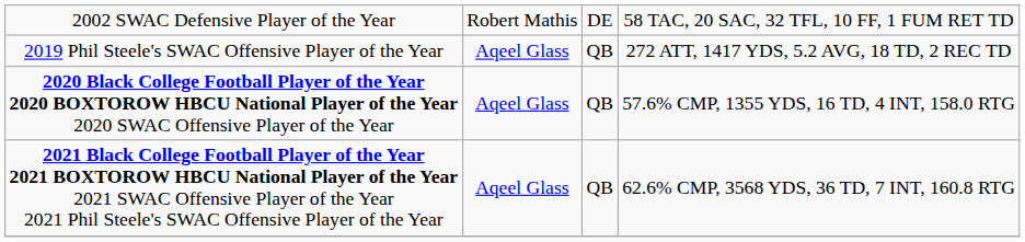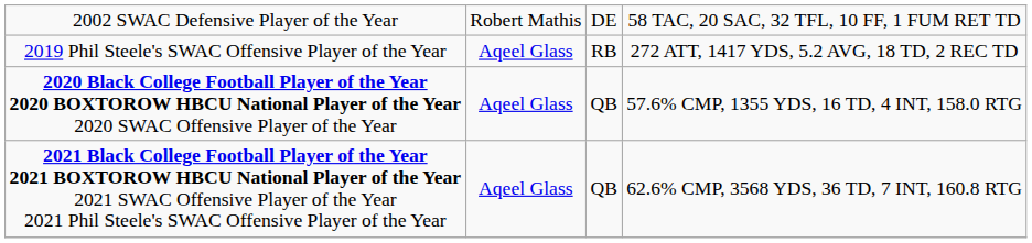 <table class="wikitable">
 <tr align="center">
 <td>2002 SWAC Defensive Player of the Year</td>
 <td>Robert Mathis</td>
 <td>DE</td>
 <td>58 TAC, 20 SAC, 32 TFL, 10 FF, 1 FUM RET TD</td>
 </tr>
 <tr align="center">
 <td><a href='#'>2019</a> Phil Steele's SWAC Offensive Player of the Year</td>
 <td><a href='#'>Aqeel Glass</a></td>
-<td>QB</td>
+<td>RB</td>
 <td>272 ATT, 1417 YDS, 5.2 AVG, 18 TD, 2 REC TD</td>
 </tr>
 <tr align="center">
 <td><strong><a href='#'>2020 Black College Football Player of the Year</a></strong><br><strong>2020 BOXTOROW HBCU National Player of the Year</strong><br>2020 SWAC Offensive Player of the Year</td>
 <td><a href='#'>Aqeel Glass</a></td>
 <td>QB</td>
 <td>57.6% CMP, 1355 YDS, 16 TD, 4 INT, 158.0 RTG</td>
 </tr>
 <tr align="center">
 <td><strong><a href='#'>2021 Black College Football Player of the Year</a></strong><br><strong>2021 BOXTOROW HBCU National Player of the Year</strong><br>2021 SWAC Offensive Player of the Year<br>2021 Phil Steele's SWAC Offensive Player of the Year</td>
 <td><a href='#'>Aqeel Glass</a></td>
 <td>QB</td>
 <td>62.6% CMP, 3568 YDS, 36 TD, 7 INT, 160.8 RTG</td>
 </tr>
 <tr align="center">
 </tr>
 </table>
